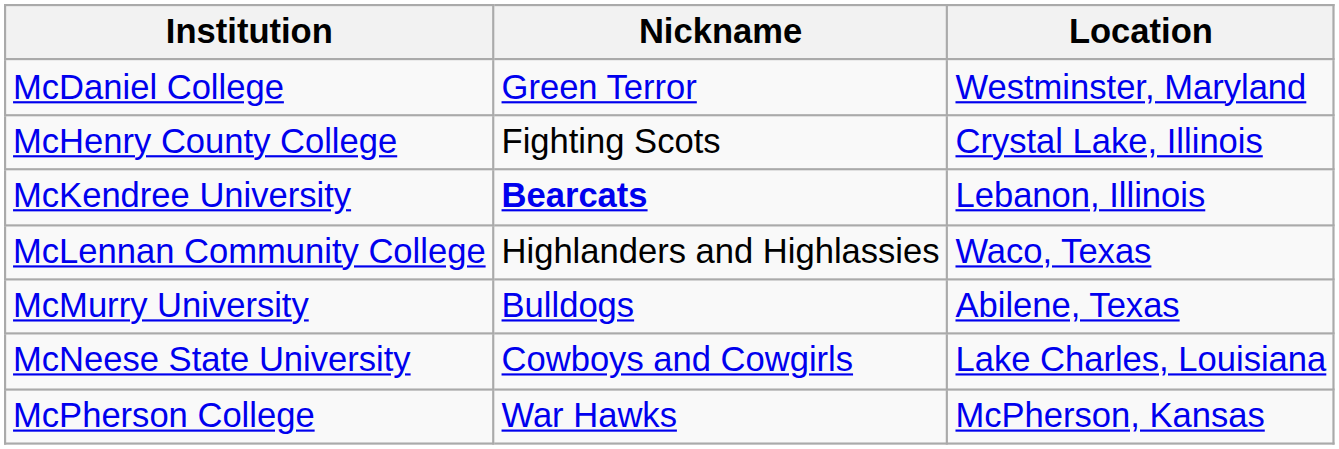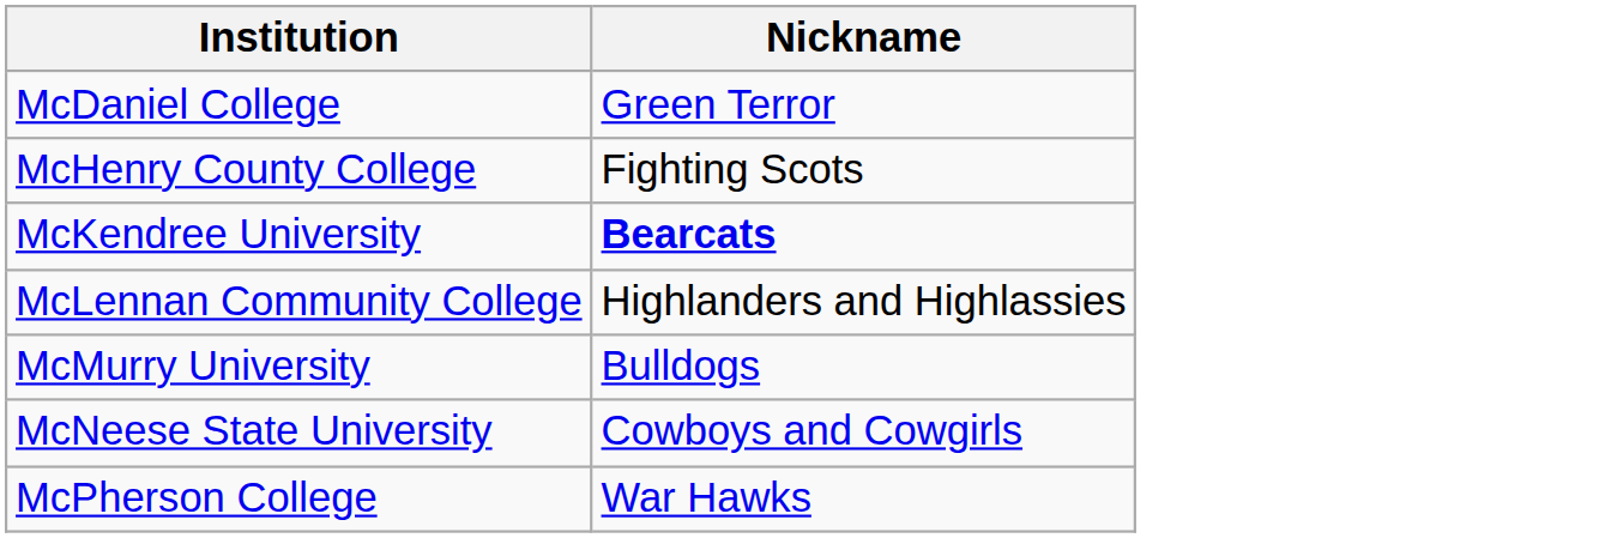 <table class="wikitable">
 <tr>
 <th>Institution</th>
 <th>Nickname</th>
-<th>Location</th>
 </tr>
 <tr>
 <td><a href='#'>McDaniel College</a></td>
 <td><a href='#'>Green Terror</a></td>
-<td><a href='#'>Westminster, Maryland</a></td>
 </tr>
 <tr>
 <td><a href='#'>McHenry County College</a></td>
 <td>Fighting Scots</td>
-<td><a href='#'>Crystal Lake, Illinois</a></td>
 </tr>
 <tr>
 <td><a href='#'>McKendree University</a></td>
 <td><strong><a href='#'>Bearcats</a></strong></td>
-<td><a href='#'>Lebanon, Illinois</a></td>
 </tr>
 <tr>
 <td><a href='#'>McLennan Community College</a></td>
 <td>Highlanders and Highlassies</td>
-<td><a href='#'>Waco, Texas</a></td>
 </tr>
 <tr>
 <td><a href='#'>McMurry University</a></td>
 <td><a href='#'>Bulldogs</a></td>
-<td><a href='#'>Abilene, Texas</a></td>
 </tr>
 <tr>
 <td><a href='#'>McNeese State University</a></td>
 <td><a href='#'>Cowboys and Cowgirls</a></td>
-<td><a href='#'>Lake Charles, Louisiana</a></td>
 </tr>
 <tr>
 <td><a href='#'>McPherson College</a></td>
 <td><a href='#'>War Hawks</a></td>
-<td><a href='#'>McPherson, Kansas</a></td>
 </tr>
 </table>
